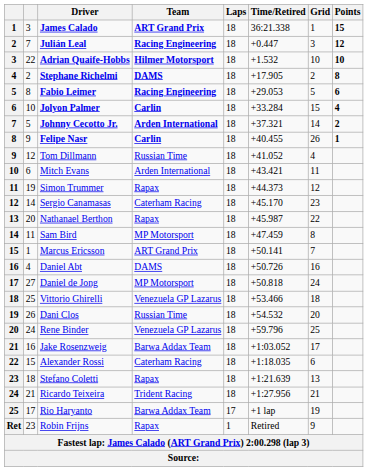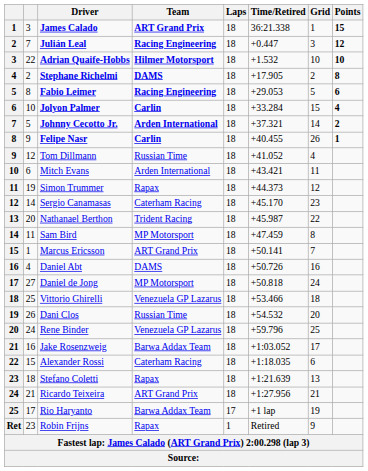 <table class="wikitable" style="font-size:85%">
 <tr>
 <th></th>
 <th></th>
 <th>Driver</th>
 <th>Team</th>
 <th>Laps</th>
 <th>Time/Retired</th>
 <th>Grid</th>
 <th>Points</th>
 </tr>
 <tr>
 <th>1</th>
 <td>3</td>
 <td> <strong><a href='#'>James Calado</a></strong></td>
 <td><strong><a href='#'>ART Grand Prix</a></strong></td>
 <td>18</td>
 <td>36:21.338</td>
 <td>1</td>
 <td><strong>15</strong></td>
 </tr>
 <tr>
 <th>2</th>
 <td>7</td>
 <td> <strong><a href='#'>Julián Leal</a></strong></td>
 <td><strong><a href='#'>Racing Engineering</a></strong></td>
 <td>18</td>
 <td>+0.447</td>
 <td>3</td>
 <td><strong>12</strong></td>
 </tr>
 <tr>
 <th>3</th>
 <td>22</td>
 <td> <strong><a href='#'>Adrian Quaife-Hobbs</a></strong></td>
 <td><strong><a href='#'>Hilmer Motorsport</a></strong></td>
 <td>18</td>
 <td>+1.532</td>
 <td>10</td>
 <td><strong>10</strong></td>
 </tr>
 <tr>
 <th>4</th>
 <td>2</td>
 <td> <strong><a href='#'>Stephane Richelmi</a></strong></td>
 <td><strong><a href='#'>DAMS</a></strong></td>
 <td>18</td>
 <td>+17.905</td>
 <td>2</td>
 <td><strong>8</strong></td>
 </tr>
 <tr>
 <th>5</th>
 <td>8</td>
 <td> <strong><a href='#'>Fabio Leimer</a></strong></td>
 <td><strong><a href='#'>Racing Engineering</a></strong></td>
 <td>18</td>
 <td>+29.053</td>
 <td>5</td>
 <td><strong>6</strong></td>
 </tr>
 <tr>
 <th>6</th>
 <td>10</td>
 <td> <strong><a href='#'>Jolyon Palmer</a></strong></td>
 <td><strong><a href='#'>Carlin</a></strong></td>
 <td>18</td>
 <td>+33.284</td>
 <td>15</td>
 <td><strong>4</strong></td>
 </tr>
 <tr>
 <th>7</th>
 <td>5</td>
 <td> <strong><a href='#'>Johnny Cecotto Jr.</a></strong></td>
 <td><strong><a href='#'>Arden International</a></strong></td>
 <td>18</td>
 <td>+37.321</td>
 <td>14</td>
 <td><strong>2</strong></td>
 </tr>
 <tr>
 <th>8</th>
 <td>9</td>
 <td> <strong><a href='#'>Felipe Nasr</a></strong></td>
 <td><strong><a href='#'>Carlin</a></strong></td>
 <td>18</td>
 <td>+40.455</td>
 <td>26</td>
 <td><strong>1</strong></td>
 </tr>
 <tr>
 <th>9</th>
 <td>12</td>
 <td> <a href='#'>Tom Dillmann</a></td>
 <td><a href='#'>Russian Time</a></td>
 <td>18</td>
 <td>+41.052</td>
 <td>4</td>
 <td></td>
 </tr>
 <tr>
 <th>10</th>
 <td>6</td>
 <td> <a href='#'>Mitch Evans</a></td>
 <td><a href='#'>Arden International</a></td>
 <td>18</td>
 <td>+43.421</td>
 <td>11</td>
 <td></td>
 </tr>
 <tr>
 <th>11</th>
 <td>19</td>
 <td> <a href='#'>Simon Trummer</a></td>
 <td><a href='#'>Rapax</a></td>
 <td>18</td>
 <td>+44.373</td>
 <td>12</td>
 <td></td>
 </tr>
 <tr>
 <th>12</th>
 <td>14</td>
 <td> <a href='#'>Sergio Canamasas</a></td>
 <td><a href='#'>Caterham Racing</a></td>
 <td>18</td>
 <td>+45.170</td>
 <td>23</td>
 <td></td>
 </tr>
 <tr>
 <th>13</th>
 <td>20</td>
 <td> <a href='#'>Nathanael Berthon</a></td>
-<td><a href='#'>Rapax</a></td>
+<td><a href='#'>Trident Racing</a></td>
 <td>18</td>
 <td>+45.987</td>
 <td>22</td>
 <td></td>
 </tr>
 <tr>
 <th>14</th>
 <td>11</td>
 <td> <a href='#'>Sam Bird</a></td>
 <td><a href='#'>MP Motorsport</a></td>
 <td>18</td>
 <td>+47.459</td>
 <td>8</td>
 <td></td>
 </tr>
 <tr>
 <th>15</th>
 <td>1</td>
 <td> <a href='#'>Marcus Ericsson</a></td>
 <td><a href='#'>ART Grand Prix</a></td>
 <td>18</td>
 <td>+50.141</td>
 <td>7</td>
 <td></td>
 </tr>
 <tr>
 <th>16</th>
 <td>4</td>
 <td> <a href='#'>Daniel Abt</a></td>
 <td><a href='#'>DAMS</a></td>
 <td>18</td>
 <td>+50.726</td>
 <td>16</td>
 <td></td>
 </tr>
 <tr>
 <th>17</th>
 <td>27</td>
 <td> <a href='#'>Daniel de Jong</a></td>
 <td><a href='#'>MP Motorsport</a></td>
 <td>18</td>
 <td>+50.818</td>
 <td>24</td>
 <td></td>
 </tr>
 <tr>
 <th>18</th>
 <td>25</td>
 <td> <a href='#'>Vittorio Ghirelli</a></td>
 <td><a href='#'>Venezuela GP Lazarus</a></td>
 <td>18</td>
 <td>+53.466</td>
 <td>18</td>
 <td></td>
 </tr>
 <tr>
 <th>19</th>
 <td>26</td>
 <td> <a href='#'>Dani Clos</a></td>
 <td><a href='#'>Russian Time</a></td>
 <td>18</td>
 <td>+54.532</td>
 <td>20</td>
 <td></td>
 </tr>
 <tr>
 <th>20</th>
 <td>24</td>
 <td> <a href='#'>Rene Binder</a></td>
 <td><a href='#'>Venezuela GP Lazarus</a></td>
 <td>18</td>
 <td>+59.796</td>
 <td>25</td>
 <td></td>
 </tr>
 <tr>
 <th>21</th>
 <td>16</td>
 <td> <a href='#'>Jake Rosenzweig</a></td>
 <td><a href='#'>Barwa Addax Team</a></td>
 <td>18</td>
 <td>+1:03.052</td>
 <td>17</td>
 <td></td>
 </tr>
 <tr>
 <th>22</th>
 <td>15</td>
 <td> <a href='#'>Alexander Rossi</a></td>
 <td><a href='#'>Caterham Racing</a></td>
 <td>18</td>
 <td>+1:18.035</td>
 <td>6</td>
 <td></td>
 </tr>
 <tr>
 <th>23</th>
 <td>18</td>
 <td> <a href='#'>Stefano Coletti</a></td>
 <td><a href='#'>Rapax</a></td>
 <td>18</td>
 <td>+1:21.639</td>
 <td>13</td>
 <td></td>
 </tr>
 <tr>
 <th>24</th>
 <td>21</td>
 <td> <a href='#'>Ricardo Teixeira</a></td>
-<td><a href='#'>Trident Racing</a></td>
+<td><a href='#'>ART Grand Prix</a></td>
 <td>18</td>
 <td>+1:27.956</td>
 <td>21</td>
 <td></td>
 </tr>
 <tr>
 <th>25</th>
 <td>17</td>
 <td> <a href='#'>Rio Haryanto</a></td>
 <td><a href='#'>Barwa Addax Team</a></td>
 <td>17</td>
 <td>+1 lap</td>
 <td>19</td>
 <td></td>
 </tr>
 <tr>
 <th>Ret</th>
 <td>23</td>
 <td> <a href='#'>Robin Frijns</a></td>
 <td><a href='#'>Rapax</a></td>
 <td>1</td>
 <td>Retired</td>
 <td>9</td>
 <td></td>
 </tr>
 <tr>
 <th colspan=8>Fastest lap: <a href='#'>James Calado</a> (<a href='#'>ART Grand Prix</a>) 2:00.298 (lap 3)</th>
 </tr>
 <tr>
 <th colspan="8">Source:</th>
 </tr>
 </table>
